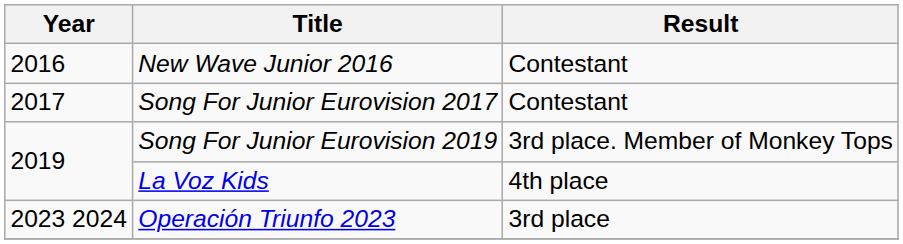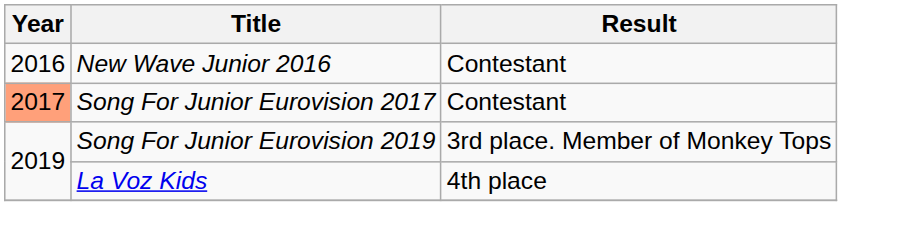 <table class="wikitable">
 <tr>
 <th>Year</th>
 <th>Title</th>
 <th>Result</th>
 </tr>
 <tr>
 <td>2016</td>
 <td><em>New Wave Junior 2016</em></td>
 <td>Contestant</td>
 </tr>
 <tr>
-<td>2017</td>
+<td style="background: lightsalmon;">2017</td>
 <td><em>Song For Junior Eurovision 2017</em></td>
 <td>Contestant</td>
 </tr>
 <tr>
 <td rowspan="2">2019</td>
 <td><em>Song For Junior Eurovision 2019</em></td>
 <td>3rd place. Member of Monkey Tops</td>
 </tr>
 <tr>
 <td><a href='#'><em>La Voz Kids</em></a></td>
 <td>4th place</td>
 </tr>
 <tr>
-<td>2023  2024</td>
-<td><a href='#'><em>Operación Triunfo 2023</em></a></td>
-<td>3rd place</td>
-</tr>
-<tr>
 </tr>
 </table>
